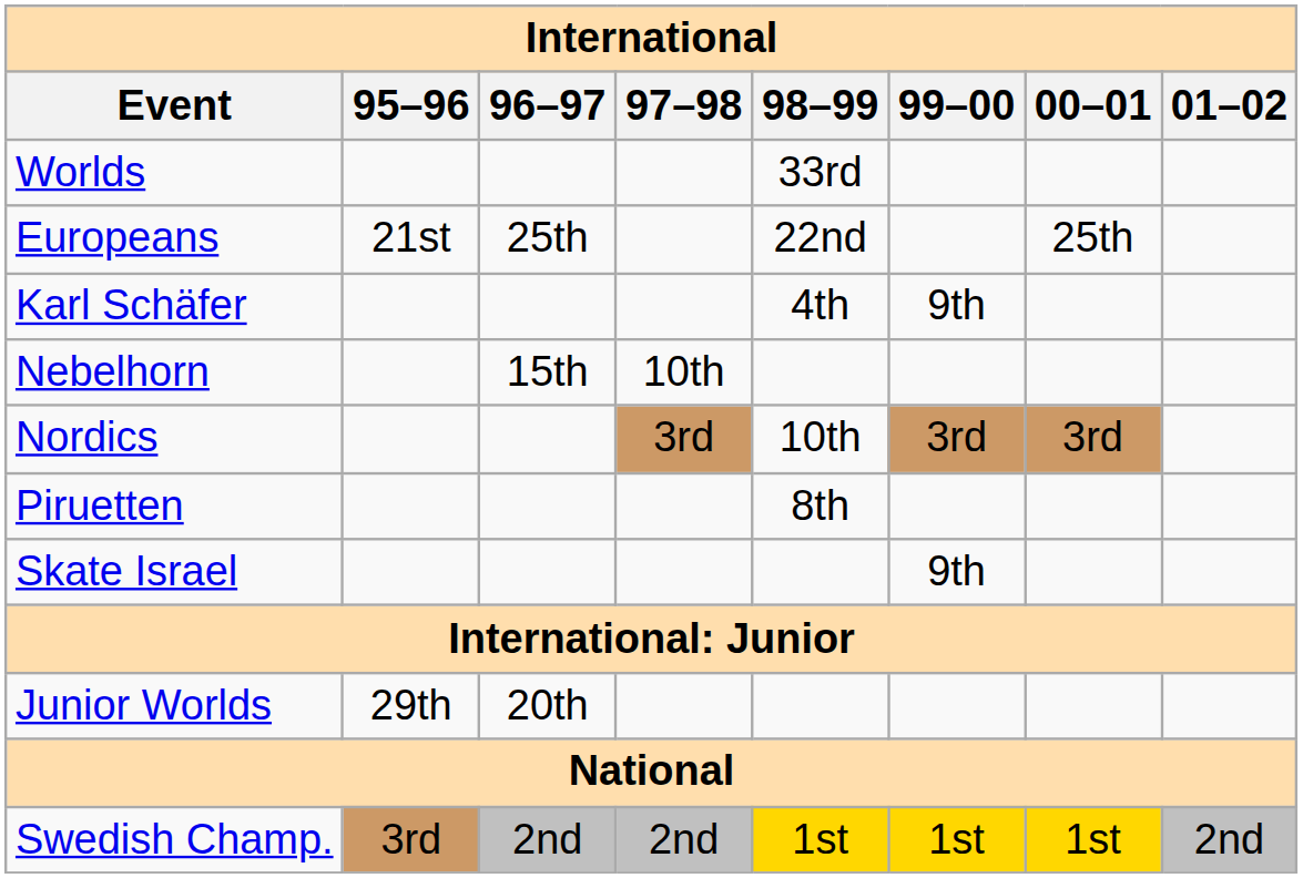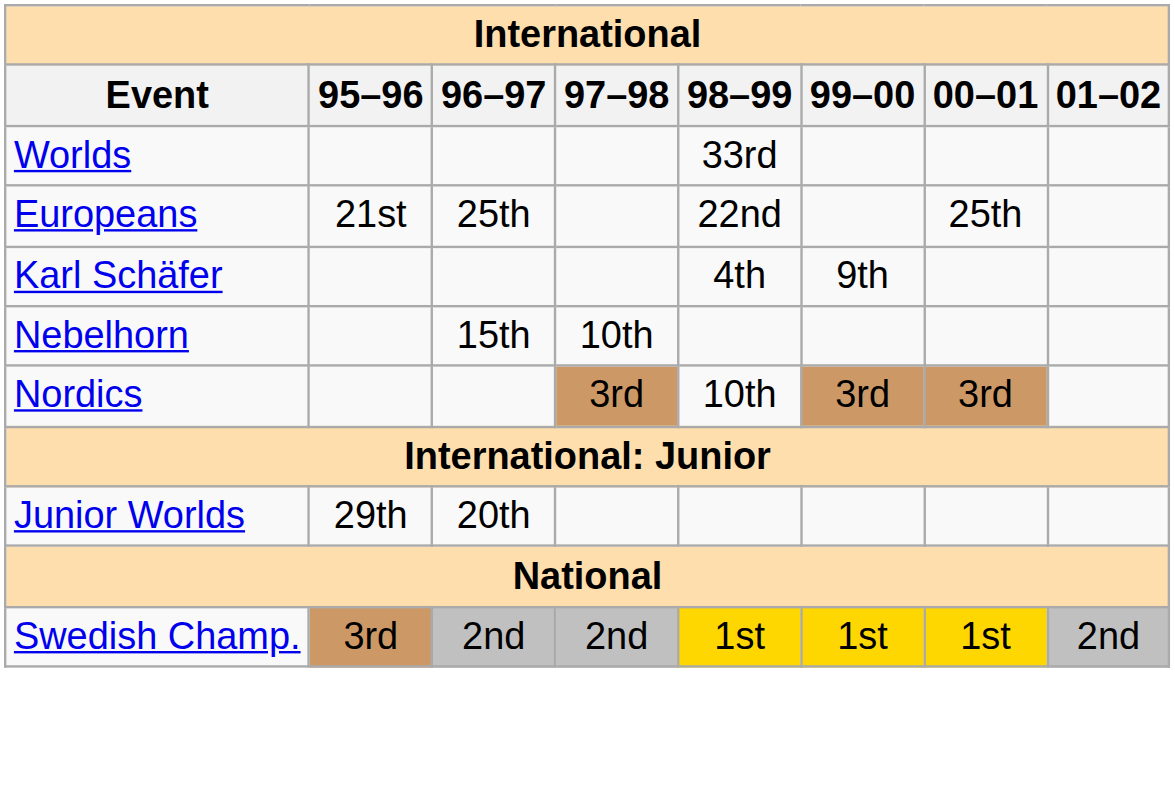 <table class="wikitable" style="text-align:center">
 <tr>
 <th style="background-color: #ffdead; " colspan=8 align=center>International</th>
 </tr>
 <tr>
 <th>Event</th>
 <th>95–96</th>
 <th>96–97</th>
 <th>97–98</th>
 <th>98–99</th>
 <th>99–00</th>
 <th>00–01</th>
 <th>01–02</th>
 </tr>
 <tr>
 <td align=left><a href='#'>Worlds</a></td>
 <td></td>
 <td></td>
 <td></td>
 <td>33rd</td>
 <td></td>
 <td></td>
 <td></td>
 </tr>
 <tr>
 <td align=left><a href='#'>Europeans</a></td>
 <td>21st</td>
 <td>25th</td>
 <td></td>
 <td>22nd</td>
 <td></td>
 <td>25th</td>
 <td></td>
 </tr>
 <tr>
 <td align=left><a href='#'>Karl Schäfer</a></td>
 <td></td>
 <td></td>
 <td></td>
 <td>4th</td>
 <td>9th</td>
 <td></td>
 <td></td>
 </tr>
 <tr>
 <td align=left><a href='#'>Nebelhorn</a></td>
 <td></td>
 <td>15th</td>
 <td>10th</td>
 <td></td>
 <td></td>
 <td></td>
 <td></td>
 </tr>
 <tr>
 <td align=left><a href='#'>Nordics</a></td>
 <td></td>
 <td></td>
 <td bgcolor=cc9966>3rd</td>
 <td>10th</td>
 <td bgcolor=cc9966>3rd</td>
 <td bgcolor=cc9966>3rd</td>
 <td></td>
 </tr>
 <tr>
-<td align=left><a href='#'>Piruetten</a></td>
-<td></td>
-<td></td>
-<td></td>
-<td>8th</td>
-<td></td>
-<td></td>
-<td></td>
-</tr>
-<tr>
-<td align=left><a href='#'>Skate Israel</a></td>
-<td></td>
-<td></td>
-<td></td>
-<td></td>
-<td>9th</td>
-<td></td>
-<td></td>
-</tr>
-<tr>
 <th style="background-color: #ffdead; " colspan=8 align=center>International: Junior</th>
 </tr>
 <tr>
 <td align=left><a href='#'>Junior Worlds</a></td>
 <td>29th</td>
 <td>20th</td>
 <td></td>
 <td></td>
 <td></td>
 <td></td>
 <td></td>
 </tr>
 <tr>
 <th style="background-color: #ffdead; " colspan=8 align=center>National</th>
 </tr>
 <tr>
 <td align=left><a href='#'>Swedish Champ.</a></td>
 <td bgcolor=cc9966>3rd</td>
 <td bgcolor=silver>2nd</td>
 <td bgcolor=silver>2nd</td>
 <td bgcolor=gold>1st</td>
 <td bgcolor=gold>1st</td>
 <td bgcolor=gold>1st</td>
 <td bgcolor=silver>2nd</td>
 </tr>
 </table>
